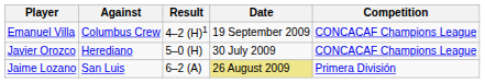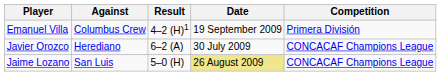 <table class="wikitable">
 <tr>
 <th>Player</th>
 <th>Against</th>
 <th>Result</th>
 <th>Date</th>
 <th>Competition</th>
 </tr>
 <tr>
 <td> <a href='#'>Emanuel Villa</a></td>
 <td> <a href='#'>Columbus Crew</a></td>
 <td>4–2 (H)<sup>1</sup></td>
 <td>19 September 2009</td>
-<td><a href='#'>CONCACAF Champions League</a></td>
+<td><a href='#'>Primera División</a></td>
 </tr>
 <tr>
 <td> <a href='#'>Javier Orozco</a></td>
 <td> <a href='#'>Herediano</a></td>
-<td>5–0 (H)</td>
+<td>6–2 (A)</td>
 <td>30 July 2009</td>
 <td><a href='#'>CONCACAF Champions League</a></td>
 </tr>
 <tr>
 <td> <a href='#'>Jaime Lozano</a></td>
 <td><a href='#'>San Luis</a></td>
-<td>6–2 (A)</td>
+<td>5–0 (H)</td>
 <td style="background: khaki;">26 August 2009</td>
-<td><a href='#'>Primera División</a></td>
+<td><a href='#'>CONCACAF Champions League</a></td>
 </tr>
 </table>
